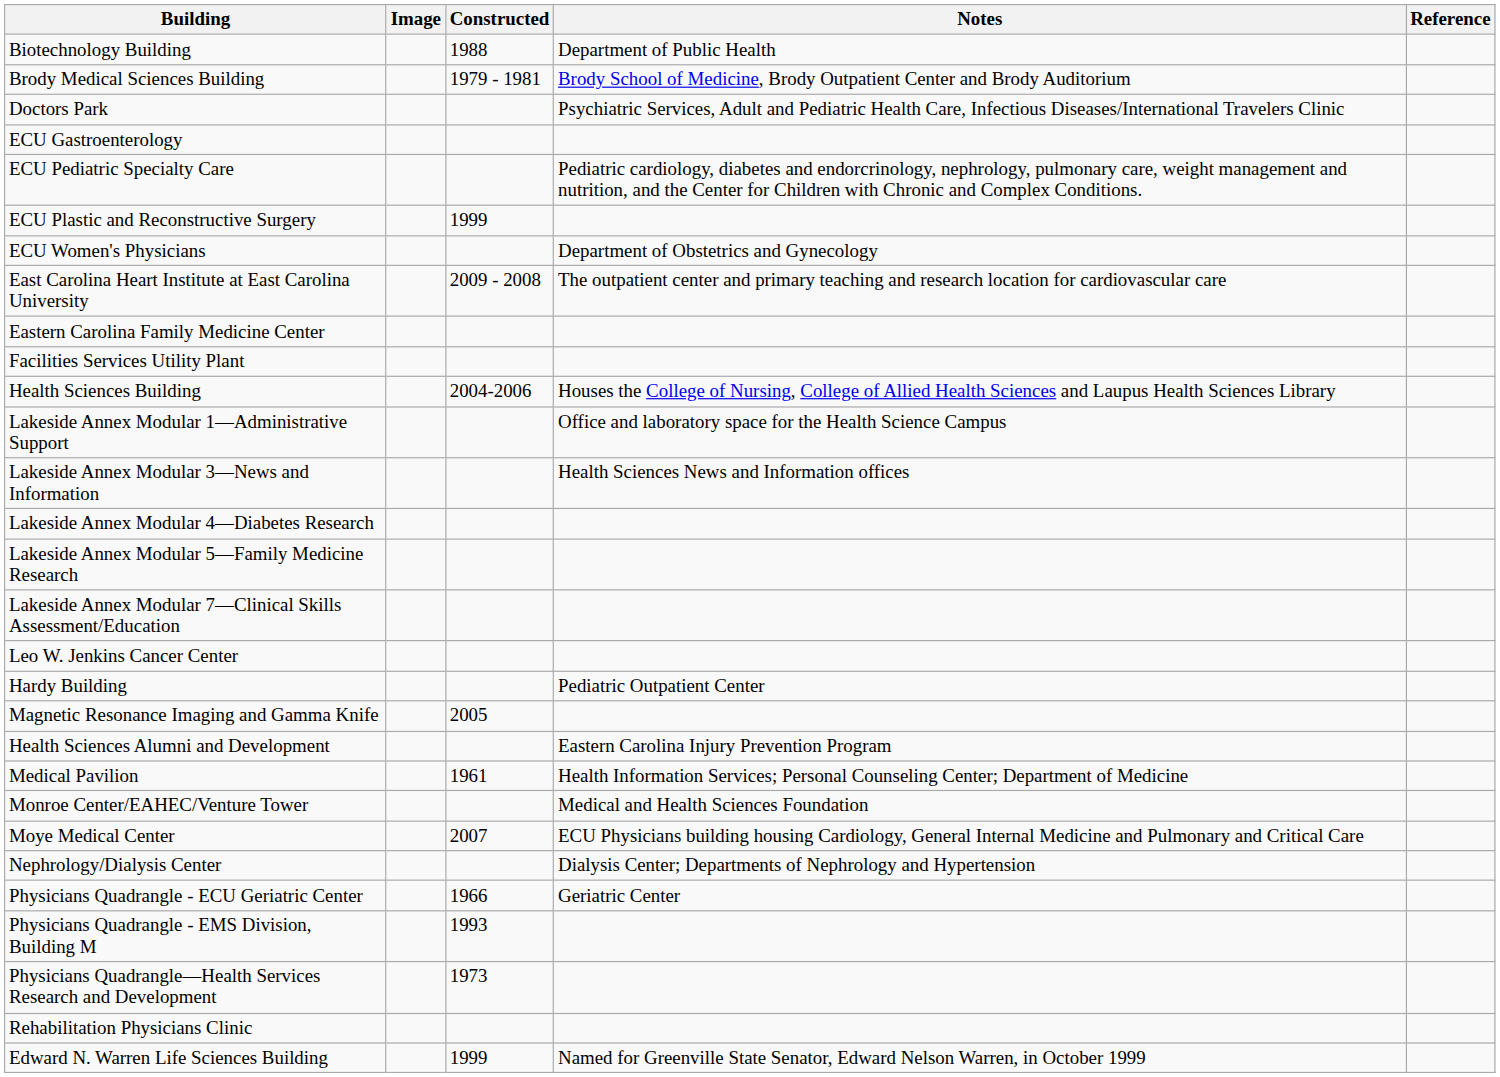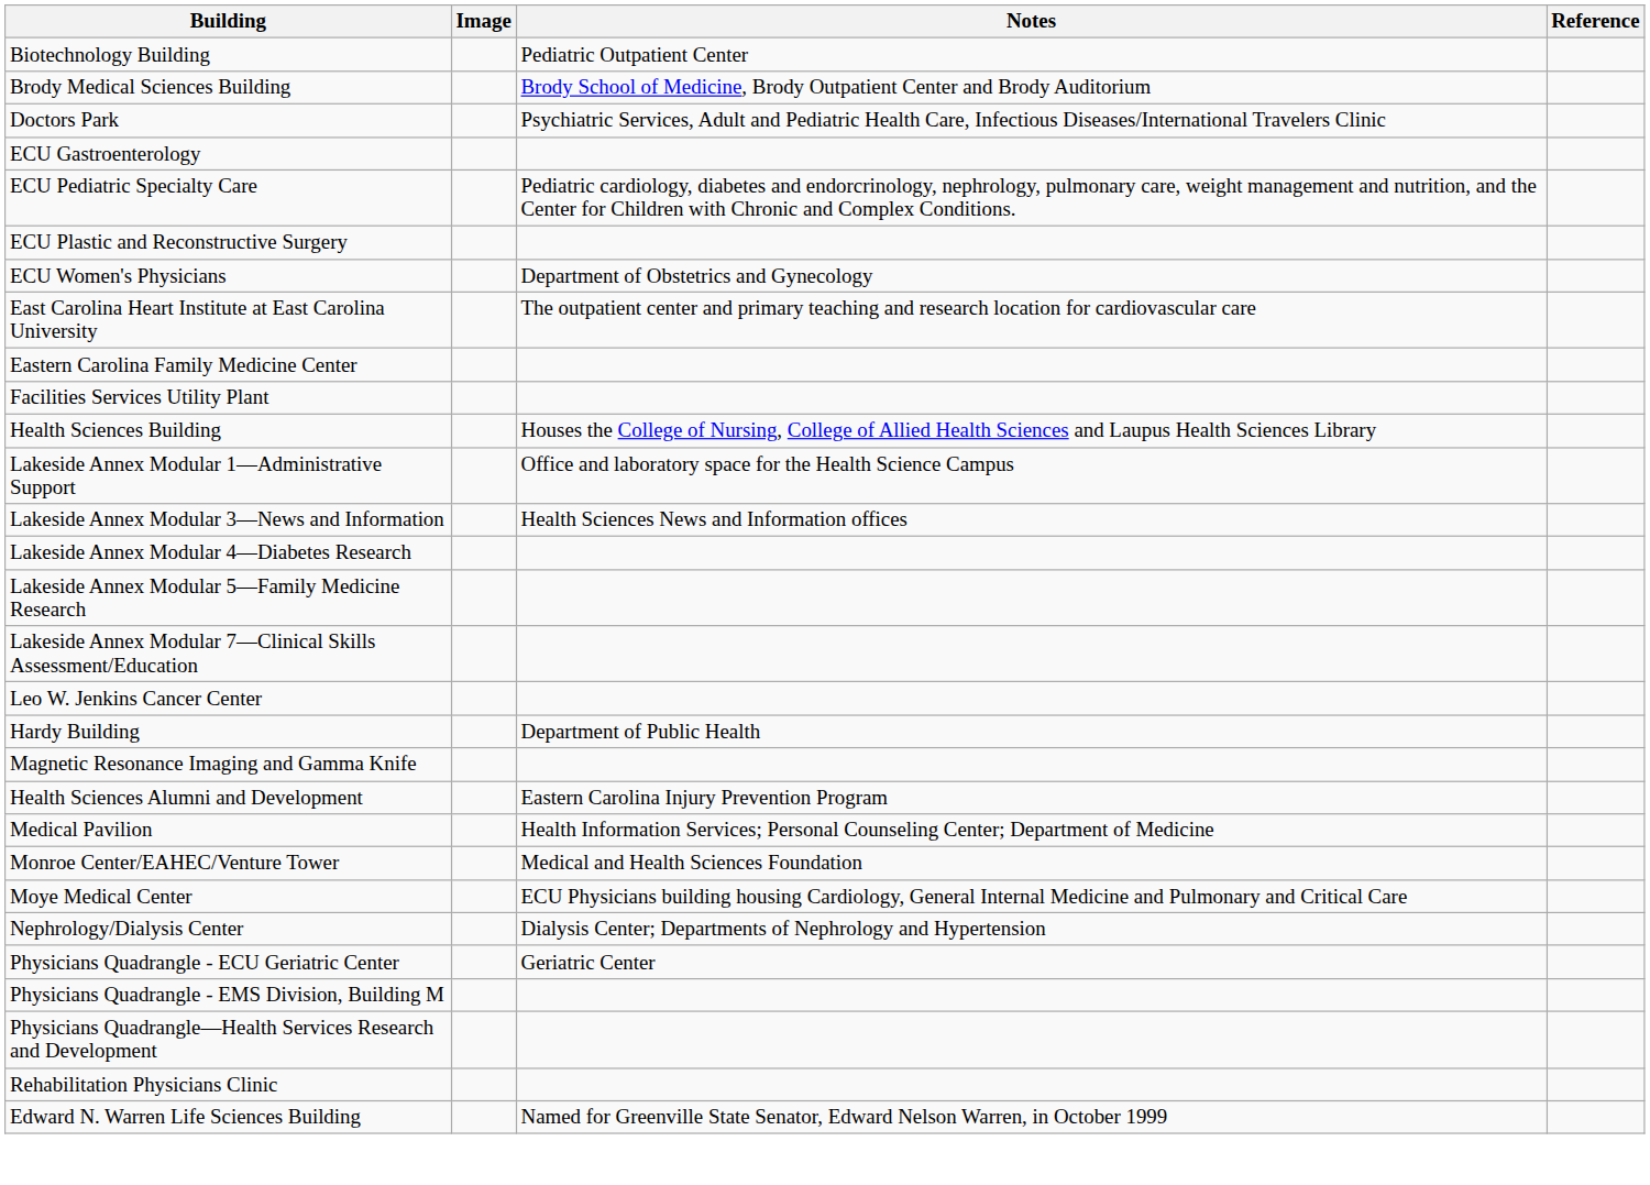 <table class="wikitable sortable" style="width:100%">
 <tr>
 <th style="width:*;">Building</th>
 <th style="width:*;" class="unsortable">Image</th>
-<th style="width:*;">Constructed</th>
 <th style="width:*;" class="unsortable">Notes</th>
 <th style="width:*;" class="unsortable">Reference</th>
 </tr>
 <tr valign="top">
 <td>Biotechnology Building</td>
 <td></td>
-<td>1988</td>
-<td>Department of Public Health</td>
+<td>Pediatric Outpatient Center</td>
 <td></td>
 </tr>
 <tr valign="top">
 <td>Brody Medical Sciences Building</td>
 <td></td>
-<td>1979 - 1981</td>
 <td><a href='#'>Brody School of Medicine</a>, Brody Outpatient Center and Brody Auditorium</td>
 <td></td>
 </tr>
 <tr valign="top">
 <td>Doctors Park</td>
-<td></td>
 <td></td>
 <td>Psychiatric Services, Adult and Pediatric Health Care, Infectious Diseases/International Travelers Clinic</td>
 <td></td>
 </tr>
 <tr valign="top">
 <td>ECU Gastroenterology</td>
 <td></td>
 <td></td>
 <td></td>
-<td></td>
 </tr>
 <tr valign="top">
 <td>ECU Pediatric Specialty Care</td>
-<td></td>
 <td></td>
 <td>Pediatric cardiology, diabetes and endorcrinology, nephrology, pulmonary care, weight management and nutrition, and the Center for Children with Chronic and Complex Conditions.</td>
 <td></td>
 </tr>
 <tr valign="top">
 <td>ECU Plastic and Reconstructive Surgery</td>
 <td></td>
-<td>1999</td>
 <td></td>
 <td></td>
 </tr>
 <tr valign="top">
 <td>ECU Women's Physicians</td>
-<td></td>
 <td></td>
 <td>Department of Obstetrics and Gynecology</td>
 <td></td>
 </tr>
 <tr valign="top">
 <td>East Carolina Heart Institute at East Carolina University</td>
 <td></td>
-<td>2009 - 2008</td>
 <td>The outpatient center and primary teaching and research location for cardiovascular care</td>
 <td></td>
 </tr>
 <tr valign="top">
 <td>Eastern Carolina Family Medicine Center</td>
-<td></td>
 <td></td>
 <td></td>
 <td></td>
 </tr>
 <tr valign="top">
 <td>Facilities Services Utility Plant</td>
 <td></td>
 <td></td>
 <td></td>
-<td></td>
 </tr>
 <tr valign="top">
 <td>Health Sciences Building</td>
 <td></td>
-<td>2004-2006</td>
 <td>Houses the <a href='#'>College of Nursing</a>, <a href='#'>College of Allied Health Sciences</a> and Laupus Health Sciences Library</td>
 <td></td>
 </tr>
 <tr valign="top">
 <td>Lakeside Annex Modular 1—Administrative Support</td>
 <td></td>
-<td></td>
 <td>Office and laboratory space for the Health Science Campus</td>
 <td></td>
 </tr>
 <tr valign="top">
 <td>Lakeside Annex Modular 3—News and Information</td>
-<td></td>
 <td></td>
 <td>Health Sciences News and Information offices</td>
 <td></td>
 </tr>
 <tr valign="top">
 <td>Lakeside Annex Modular 4—Diabetes Research</td>
 <td></td>
 <td></td>
 <td></td>
-<td></td>
 </tr>
 <tr valign="top">
 <td>Lakeside Annex Modular 5—Family Medicine Research</td>
-<td></td>
 <td></td>
 <td></td>
 <td></td>
 </tr>
 <tr valign="top">
 <td>Lakeside Annex Modular 7—Clinical Skills Assessment/Education</td>
 <td></td>
 <td></td>
 <td></td>
-<td></td>
 </tr>
 <tr valign="top">
 <td>Leo W. Jenkins Cancer Center</td>
-<td></td>
 <td></td>
 <td></td>
 <td></td>
 </tr>
 <tr valign="top">
 <td>Hardy Building</td>
 <td></td>
-<td></td>
-<td>Pediatric Outpatient Center</td>
+<td>Department of Public Health</td>
 <td></td>
 </tr>
 <tr valign="top">
 <td>Magnetic Resonance Imaging and Gamma Knife</td>
 <td></td>
-<td>2005</td>
 <td></td>
 <td></td>
 </tr>
 <tr valign="top">
 <td>Health Sciences Alumni and Development</td>
-<td></td>
 <td></td>
 <td>Eastern Carolina Injury Prevention Program</td>
 <td></td>
 </tr>
 <tr valign="top">
 <td>Medical Pavilion</td>
 <td></td>
-<td>1961</td>
 <td>Health Information Services; Personal Counseling Center; Department of Medicine</td>
 <td></td>
 </tr>
 <tr valign="top">
 <td>Monroe Center/EAHEC/Venture Tower</td>
-<td></td>
 <td></td>
 <td>Medical and Health Sciences Foundation</td>
 <td></td>
 </tr>
 <tr valign="top">
 <td>Moye Medical Center</td>
 <td></td>
-<td>2007</td>
 <td>ECU Physicians building housing Cardiology, General Internal Medicine and Pulmonary and Critical Care</td>
 <td></td>
 </tr>
 <tr valign="top">
 <td>Nephrology/Dialysis Center</td>
-<td></td>
 <td></td>
 <td>Dialysis Center; Departments of Nephrology and Hypertension</td>
 <td></td>
 </tr>
 <tr valign="top">
 <td>Physicians Quadrangle - ECU Geriatric Center</td>
 <td></td>
-<td>1966</td>
 <td>Geriatric Center</td>
 <td></td>
 </tr>
 <tr valign="top">
 <td>Physicians Quadrangle - EMS Division, Building M</td>
 <td></td>
-<td>1993</td>
 <td></td>
 <td></td>
 </tr>
 <tr valign="top">
 <td>Physicians Quadrangle—Health Services Research and Development</td>
 <td></td>
-<td>1973</td>
 <td></td>
 <td></td>
 </tr>
 <tr valign="top">
 <td>Rehabilitation Physicians Clinic</td>
 <td></td>
 <td></td>
 <td></td>
-<td></td>
 </tr>
 <tr valign="top">
 <td>Edward N. Warren Life Sciences Building</td>
 <td></td>
-<td>1999</td>
 <td>Named for Greenville State Senator, Edward Nelson Warren, in October 1999</td>
 <td></td>
 </tr>
 </table>
